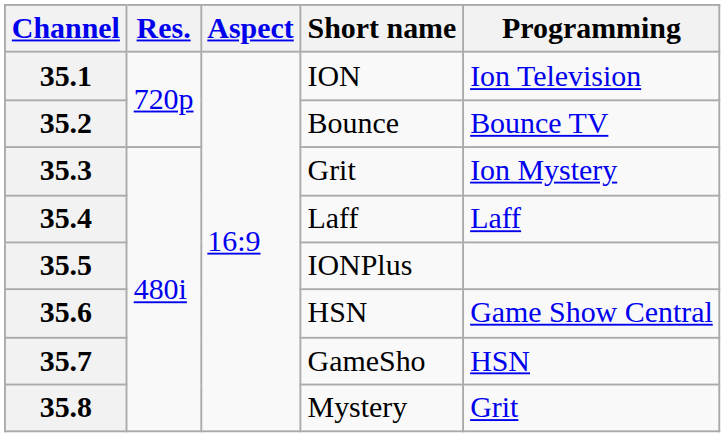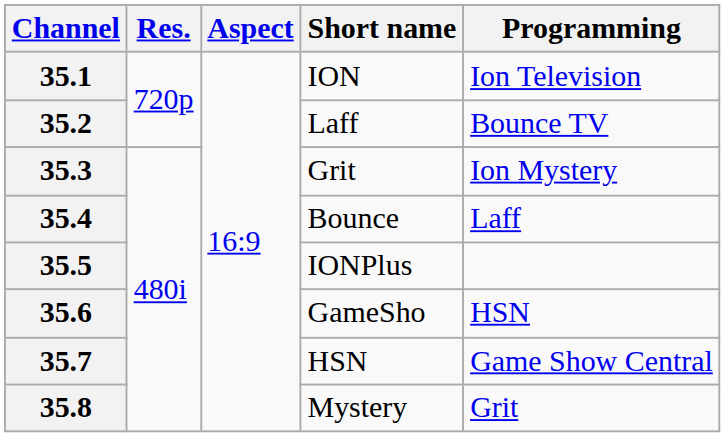 <table class="wikitable">
 <tr>
 <th scope = "col"><a href='#'>Channel</a></th>
 <th scope = "col"><a href='#'>Res.</a></th>
 <th scope = "col"><a href='#'>Aspect</a></th>
 <th scope = "col">Short name</th>
 <th scope = "col">Programming</th>
 </tr>
 <tr>
 <th scope = "row">35.1</th>
 <td rowspan=2><a href='#'>720p</a></td>
 <td rowspan=8><a href='#'>16:9</a></td>
 <td>ION</td>
 <td><a href='#'>Ion Television</a></td>
 </tr>
 <tr>
 <th scope = "row">35.2</th>
-<td>Bounce</td>
+<td>Laff</td>
 <td><a href='#'>Bounce TV</a></td>
 </tr>
 <tr>
 <th scope = "row">35.3</th>
 <td rowspan=6><a href='#'>480i</a></td>
 <td>Grit</td>
 <td><a href='#'>Ion Mystery</a></td>
 </tr>
 <tr>
 <th scope = "row">35.4</th>
-<td>Laff</td>
+<td>Bounce</td>
 <td><a href='#'>Laff</a></td>
 </tr>
 <tr>
 <th scope = "row">35.5</th>
 <td>IONPlus</td>
 <td></td>
 </tr>
 <tr>
 <th scope = "row">35.6</th>
-<td>HSN</td>
-<td><a href='#'>Game Show Central</a></td>
+<td>GameSho</td>
+<td><a href='#'>HSN</a></td>
 </tr>
 <tr>
 <th scope = "row">35.7</th>
-<td>GameSho</td>
-<td><a href='#'>HSN</a></td>
+<td>HSN</td>
+<td><a href='#'>Game Show Central</a></td>
 </tr>
 <tr>
 <th scope = "row">35.8</th>
 <td>Mystery</td>
 <td><a href='#'>Grit</a></td>
 </tr>
 </table>
